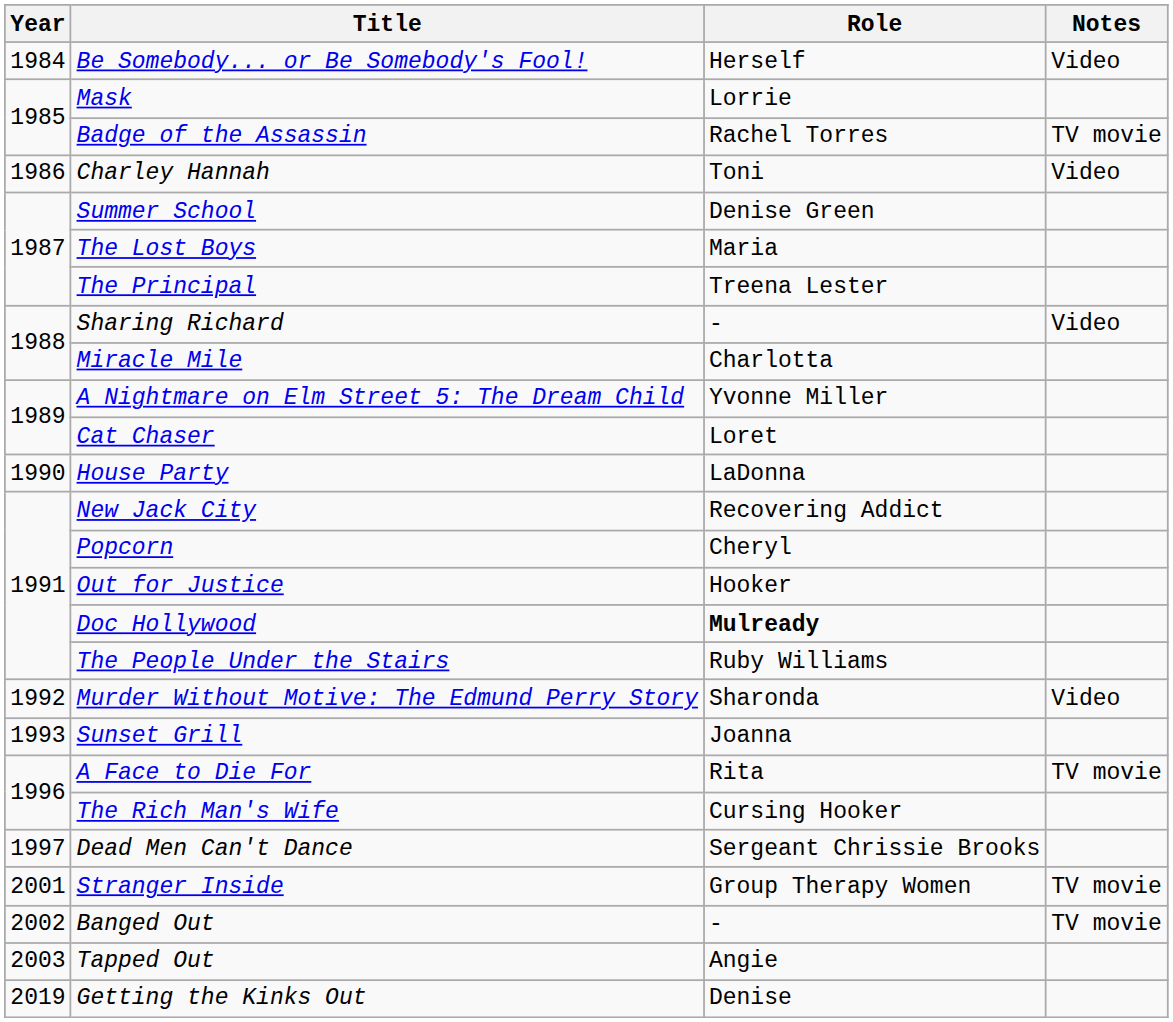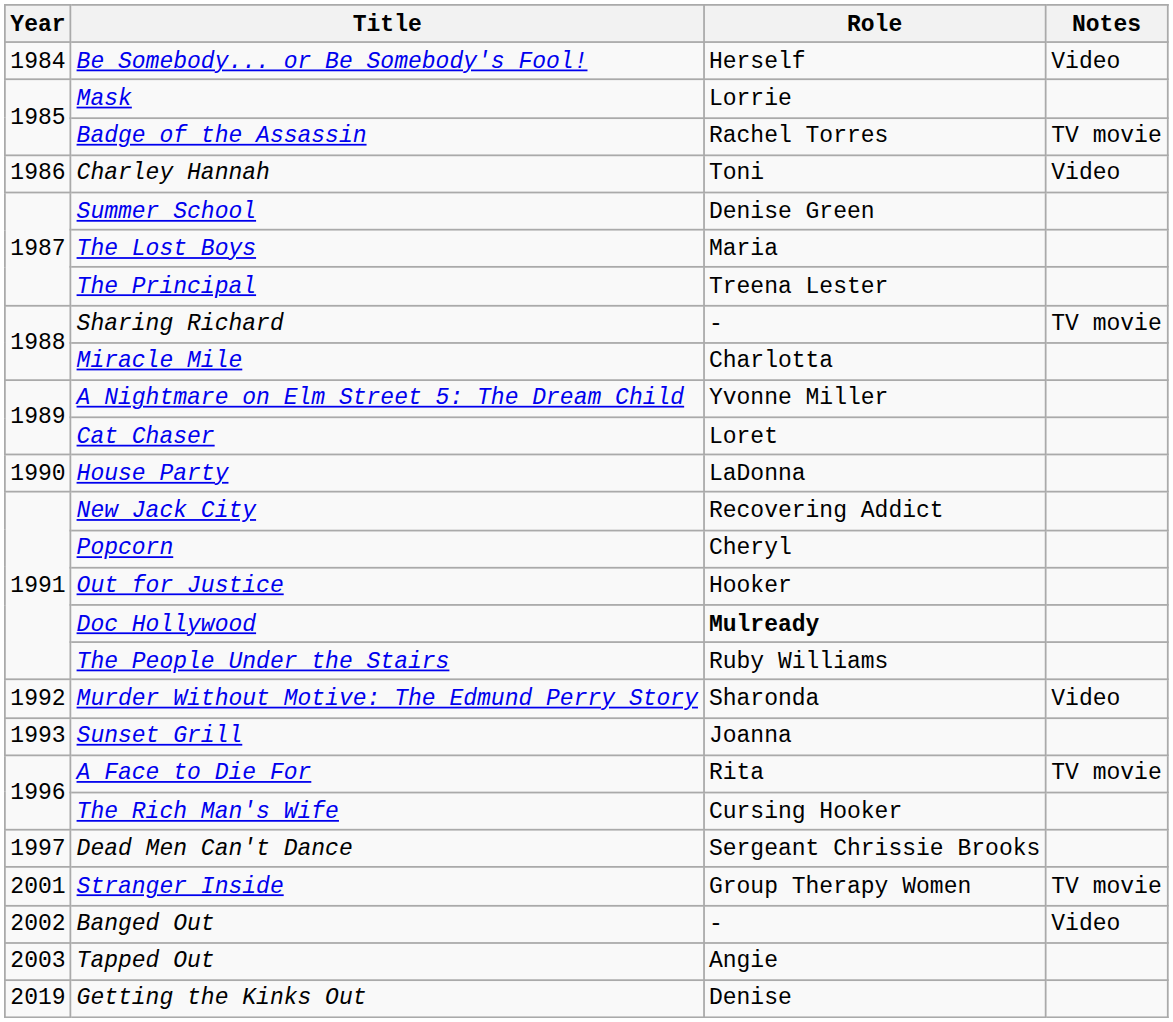 <table class="wikitable sortable">
 <tr>
 <th>Year</th>
 <th>Title</th>
 <th>Role</th>
 <th>Notes</th>
 </tr>
 <tr>
 <td>1984</td>
 <td><em><a href='#'>Be Somebody... or Be Somebody's Fool!</a></em></td>
 <td>Herself</td>
 <td>Video</td>
 </tr>
 <tr>
 <td rowspan=2>1985</td>
 <td><em><a href='#'>Mask</a></em></td>
 <td>Lorrie</td>
 <td></td>
 </tr>
 <tr>
 <td><em><a href='#'>Badge of the Assassin</a></em></td>
 <td>Rachel Torres</td>
 <td>TV movie</td>
 </tr>
 <tr>
 <td>1986</td>
 <td><em>Charley Hannah</em></td>
 <td>Toni</td>
 <td>Video</td>
 </tr>
 <tr>
 <td rowspan=3>1987</td>
 <td><em><a href='#'>Summer School</a></em></td>
 <td>Denise Green</td>
 <td></td>
 </tr>
 <tr>
 <td><em><a href='#'>The Lost Boys</a></em></td>
 <td>Maria</td>
 <td></td>
 </tr>
 <tr>
 <td><em><a href='#'>The Principal</a></em></td>
 <td>Treena Lester</td>
 <td></td>
 </tr>
 <tr>
 <td rowspan=2>1988</td>
 <td><em>Sharing Richard</em></td>
 <td>-</td>
-<td>Video</td>
+<td>TV movie</td>
 </tr>
 <tr>
 <td><em><a href='#'>Miracle Mile</a></em></td>
 <td>Charlotta</td>
 <td></td>
 </tr>
 <tr>
 <td rowspan=2>1989</td>
 <td><em><a href='#'>A Nightmare on Elm Street 5: The Dream Child</a></em></td>
 <td>Yvonne Miller</td>
 <td></td>
 </tr>
 <tr>
 <td><em><a href='#'>Cat Chaser</a></em></td>
 <td>Loret</td>
 <td></td>
 </tr>
 <tr>
 <td>1990</td>
 <td><em><a href='#'>House Party</a></em></td>
 <td>LaDonna</td>
 <td></td>
 </tr>
 <tr>
 <td rowspan=5>1991</td>
 <td><em><a href='#'>New Jack City</a></em></td>
 <td>Recovering Addict</td>
 <td></td>
 </tr>
 <tr>
 <td><em><a href='#'>Popcorn</a></em></td>
 <td>Cheryl</td>
 <td></td>
 </tr>
 <tr>
 <td><em><a href='#'>Out for Justice</a></em></td>
 <td>Hooker</td>
 <td></td>
 </tr>
 <tr>
 <td><em><a href='#'>Doc Hollywood</a></em></td>
 <td><strong>Mulready</strong></td>
 <td></td>
 </tr>
 <tr>
 <td><em><a href='#'>The People Under the Stairs</a></em></td>
 <td>Ruby Williams</td>
 <td></td>
 </tr>
 <tr>
 <td>1992</td>
 <td><em><a href='#'>Murder Without Motive: The Edmund Perry Story</a></em></td>
 <td>Sharonda</td>
 <td>Video</td>
 </tr>
 <tr>
 <td>1993</td>
 <td><em><a href='#'>Sunset Grill</a></em></td>
 <td>Joanna</td>
 <td></td>
 </tr>
 <tr>
 <td rowspan=2>1996</td>
 <td><em><a href='#'>A Face to Die For</a></em></td>
 <td>Rita</td>
 <td>TV movie</td>
 </tr>
 <tr>
 <td><em><a href='#'>The Rich Man's Wife</a></em></td>
 <td>Cursing Hooker</td>
 <td></td>
 </tr>
 <tr>
 <td>1997</td>
 <td><em>Dead Men Can't Dance</em></td>
 <td>Sergeant Chrissie Brooks</td>
 <td></td>
 </tr>
 <tr>
 <td>2001</td>
 <td><em><a href='#'>Stranger Inside</a></em></td>
 <td>Group Therapy Women</td>
 <td>TV movie</td>
 </tr>
 <tr>
 <td>2002</td>
 <td><em>Banged Out</em></td>
 <td>-</td>
-<td>TV movie</td>
+<td>Video</td>
 </tr>
 <tr>
 <td>2003</td>
 <td><em>Tapped Out</em></td>
 <td>Angie</td>
 <td></td>
 </tr>
 <tr>
 <td>2019</td>
 <td><em>Getting the Kinks Out</em></td>
 <td>Denise</td>
 <td></td>
 </tr>
 </table>
